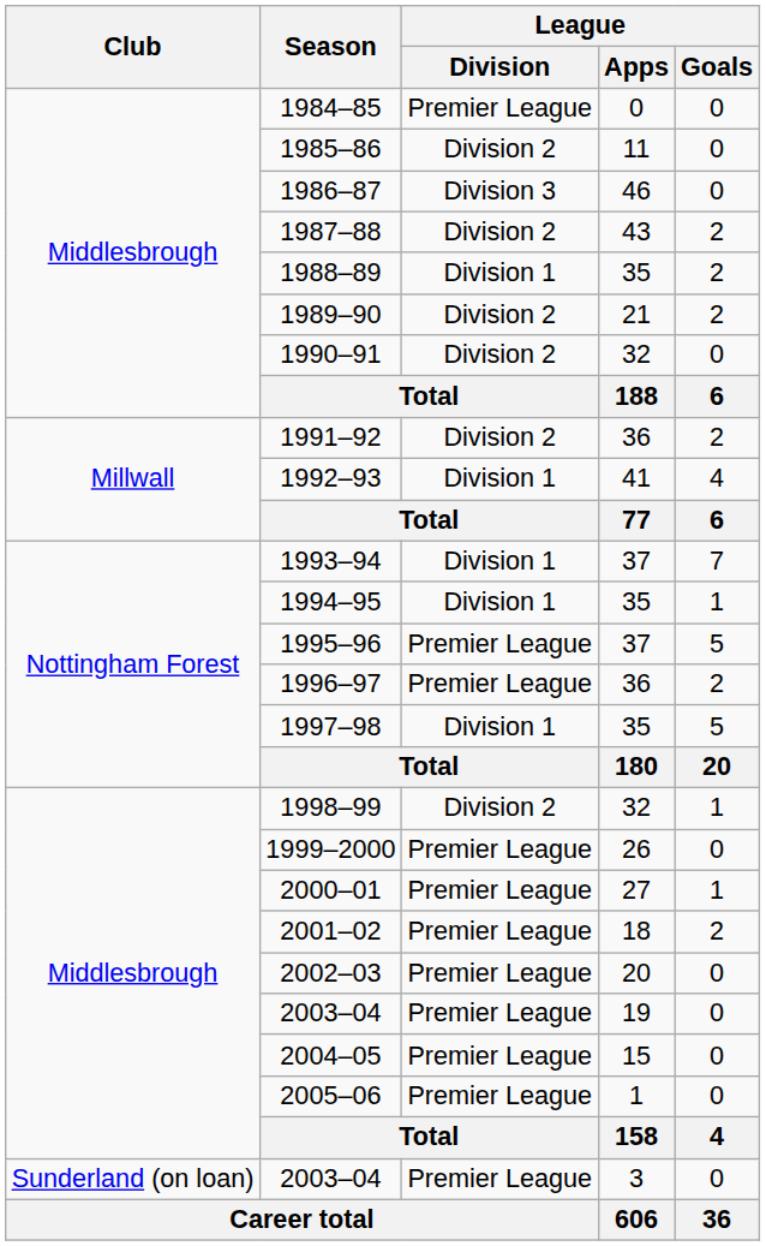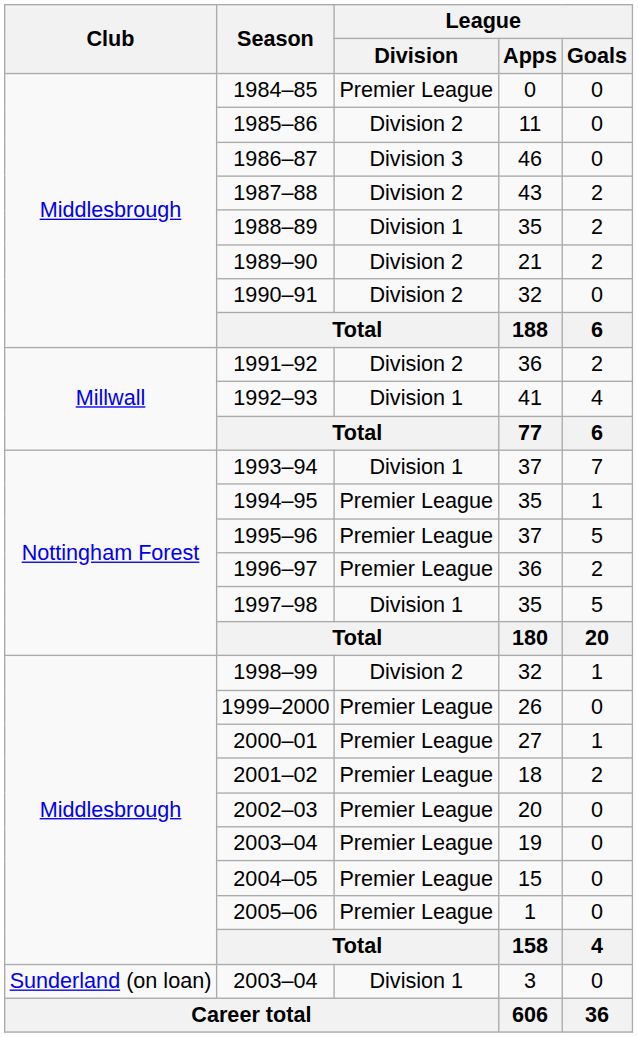 <table class="wikitable" style="text-align:center">
 <tr>
 <th rowspan="2">Club</th>
 <th rowspan="2">Season</th>
 <th colspan="3">League</th>
 </tr>
 <tr>
 <th>Division</th>
 <th>Apps</th>
 <th>Goals</th>
 </tr>
 <tr>
 <td rowspan="8"><a href='#'>Middlesbrough</a></td>
 <td>1984–85</td>
 <td>Premier League</td>
 <td>0</td>
 <td>0</td>
 </tr>
 <tr>
 <td>1985–86</td>
 <td>Division 2</td>
 <td>11</td>
 <td>0</td>
 </tr>
 <tr>
 <td>1986–87</td>
 <td>Division 3</td>
 <td>46</td>
 <td>0</td>
 </tr>
 <tr>
 <td>1987–88</td>
 <td>Division 2</td>
 <td>43</td>
 <td>2</td>
 </tr>
 <tr>
 <td>1988–89</td>
 <td>Division 1</td>
 <td>35</td>
 <td>2</td>
 </tr>
 <tr>
 <td>1989–90</td>
 <td>Division 2</td>
 <td>21</td>
 <td>2</td>
 </tr>
 <tr>
 <td>1990–91</td>
 <td>Division 2</td>
 <td>32</td>
 <td>0</td>
 </tr>
 <tr>
 <th colspan="2">Total</th>
 <th>188</th>
 <th>6</th>
 </tr>
 <tr>
 <td rowspan="3"><a href='#'>Millwall</a></td>
 <td>1991–92</td>
 <td>Division 2</td>
 <td>36</td>
 <td>2</td>
 </tr>
 <tr>
 <td>1992–93</td>
 <td>Division 1</td>
 <td>41</td>
 <td>4</td>
 </tr>
 <tr>
 <th colspan="2">Total</th>
 <th>77</th>
 <th>6</th>
 </tr>
 <tr>
 <td rowspan="6"><a href='#'>Nottingham Forest</a></td>
 <td>1993–94</td>
 <td>Division 1</td>
 <td>37</td>
 <td>7</td>
 </tr>
 <tr>
 <td>1994–95</td>
-<td>Division 1</td>
+<td>Premier League</td>
 <td>35</td>
 <td>1</td>
 </tr>
 <tr>
 <td>1995–96</td>
 <td>Premier League</td>
 <td>37</td>
 <td>5</td>
 </tr>
 <tr>
 <td>1996–97</td>
 <td>Premier League</td>
 <td>36</td>
 <td>2</td>
 </tr>
 <tr>
 <td>1997–98</td>
 <td>Division 1</td>
 <td>35</td>
 <td>5</td>
 </tr>
 <tr>
 <th colspan="2">Total</th>
 <th>180</th>
 <th>20</th>
 </tr>
 <tr>
 <td rowspan="9"><a href='#'>Middlesbrough</a></td>
 <td>1998–99</td>
 <td>Division 2</td>
 <td>32</td>
 <td>1</td>
 </tr>
 <tr>
 <td>1999–2000</td>
 <td>Premier League</td>
 <td>26</td>
 <td>0</td>
 </tr>
 <tr>
 <td>2000–01</td>
 <td>Premier League</td>
 <td>27</td>
 <td>1</td>
 </tr>
 <tr>
 <td>2001–02</td>
 <td>Premier League</td>
 <td>18</td>
 <td>2</td>
 </tr>
 <tr>
 <td>2002–03</td>
 <td>Premier League</td>
 <td>20</td>
 <td>0</td>
 </tr>
 <tr>
 <td>2003–04</td>
 <td>Premier League</td>
 <td>19</td>
 <td>0</td>
 </tr>
 <tr>
 <td>2004–05</td>
 <td>Premier League</td>
 <td>15</td>
 <td>0</td>
 </tr>
 <tr>
 <td>2005–06</td>
 <td>Premier League</td>
 <td>1</td>
 <td>0</td>
 </tr>
 <tr>
 <th colspan="2">Total</th>
 <th>158</th>
 <th>4</th>
 </tr>
 <tr>
 <td><a href='#'>Sunderland</a> (on loan)</td>
 <td>2003–04</td>
-<td>Premier League</td>
+<td>Division 1</td>
 <td>3</td>
 <td>0</td>
 </tr>
 <tr>
 <th colspan="3">Career total</th>
 <th>606</th>
 <th>36</th>
 </tr>
 </table>
